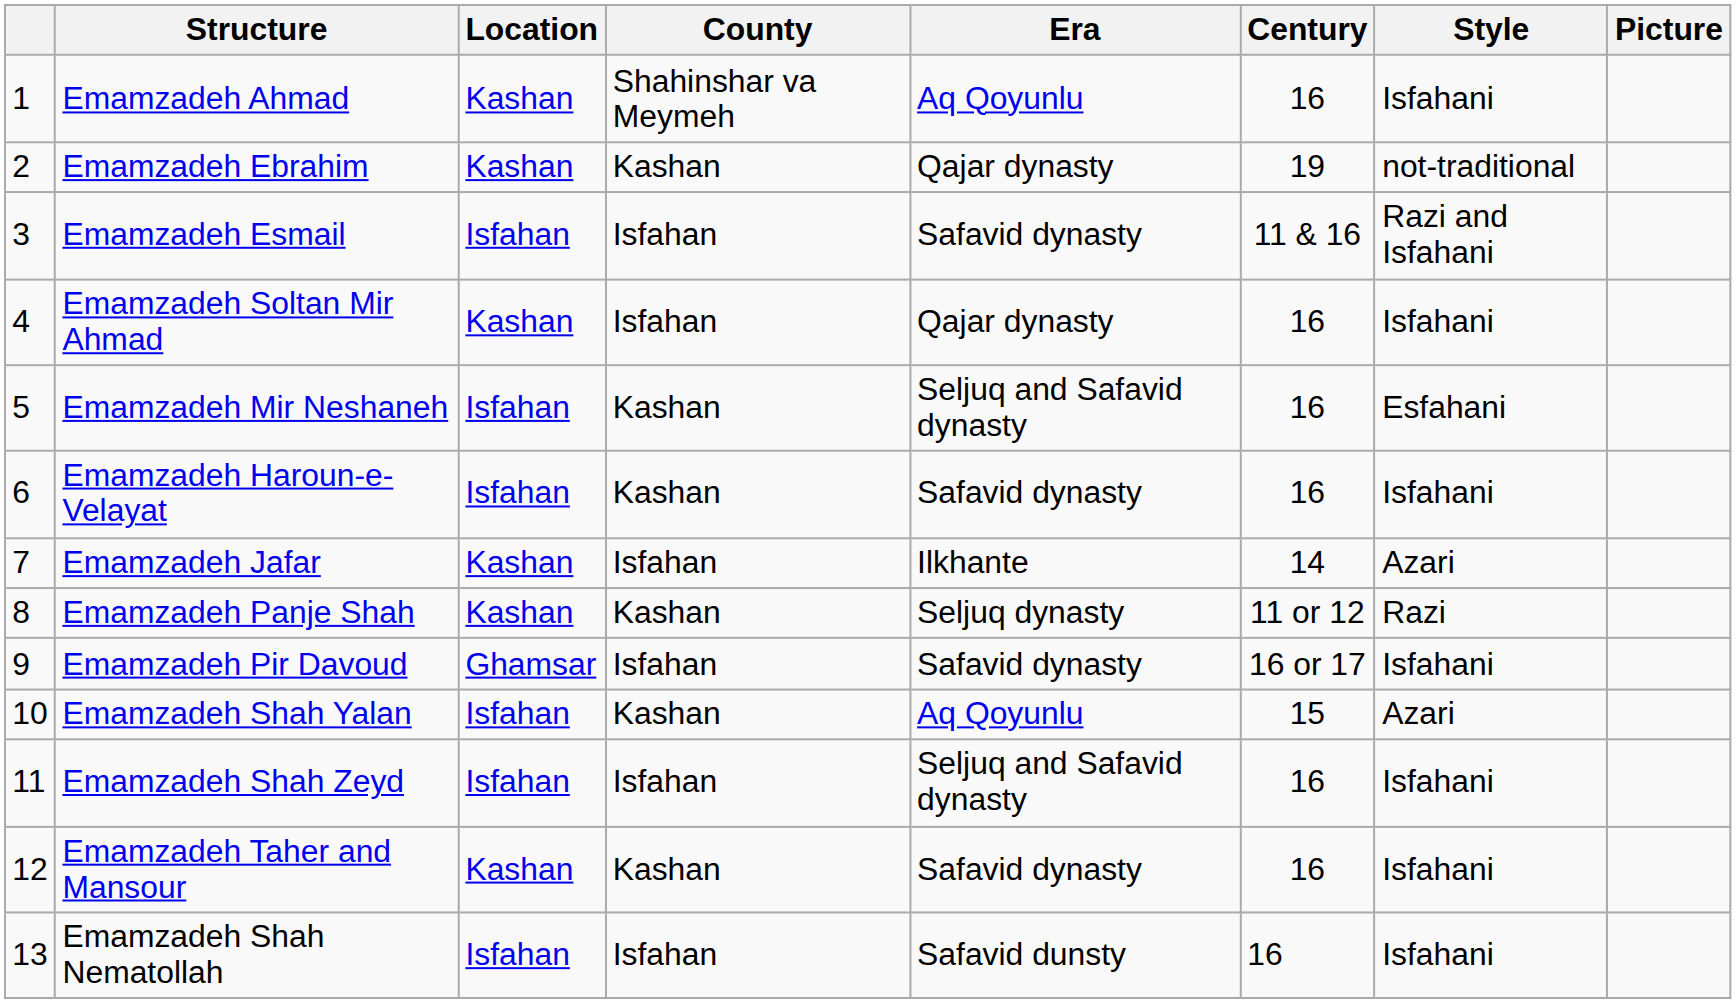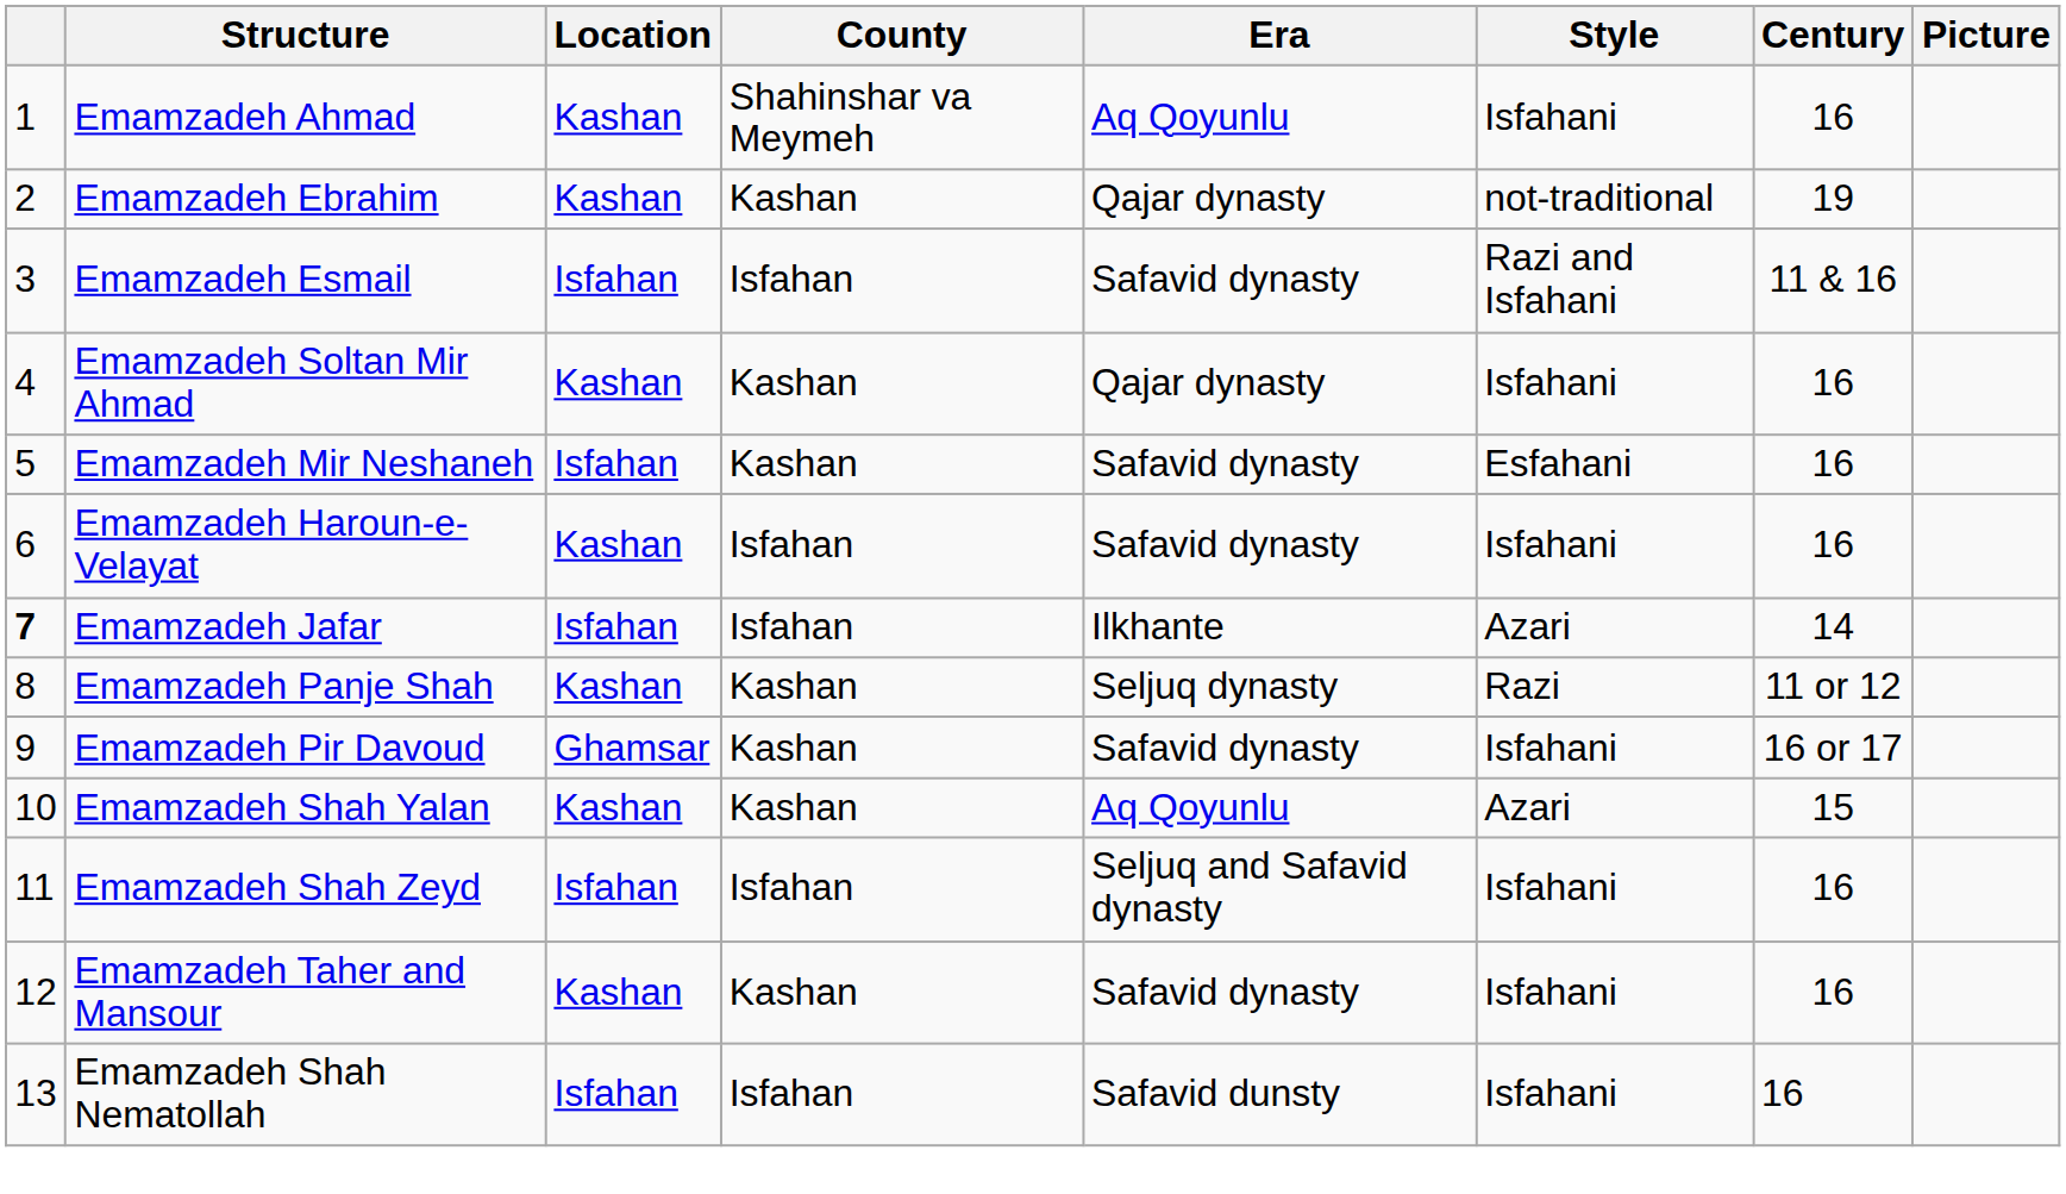 <table class="sortable wikitable">
 <tr>
 <th></th>
 <th>Structure</th>
 <th>Location</th>
 <th>County</th>
 <th>Era</th>
+<th>Style</th>
 <th>Century</th>
-<th>Style</th>
 <th>Picture</th>
 </tr>
 <tr>
 <td>1</td>
 <td><a href='#'>Emamzadeh Ahmad</a></td>
 <td><a href='#'>Kashan</a></td>
 <td>Shahinshar va Meymeh</td>
 <td><a href='#'>Aq Qoyunlu</a></td>
+<td>Isfahani</td>
 <td align="center">16</td>
-<td>Isfahani</td>
 <td></td>
 </tr>
 <tr>
 <td>2</td>
 <td><a href='#'>Emamzadeh Ebrahim</a></td>
 <td><a href='#'>Kashan</a></td>
 <td>Kashan</td>
 <td>Qajar dynasty</td>
+<td>not-traditional</td>
 <td align="center">19</td>
-<td>not-traditional</td>
 <td></td>
 </tr>
 <tr>
 <td>3</td>
 <td><a href='#'>Emamzadeh Esmail</a></td>
 <td><a href='#'>Isfahan</a></td>
 <td>Isfahan</td>
 <td>Safavid dynasty</td>
+<td>Razi and Isfahani</td>
 <td align="center">11 & 16</td>
-<td>Razi and Isfahani</td>
 <td></td>
 </tr>
 <tr>
 <td>4</td>
 <td><a href='#'>Emamzadeh Soltan Mir Ahmad</a></td>
 <td><a href='#'>Kashan</a></td>
-<td>Isfahan</td>
+<td>Kashan</td>
 <td>Qajar dynasty</td>
+<td>Isfahani</td>
 <td align="center">16</td>
-<td>Isfahani</td>
 <td></td>
 </tr>
 <tr>
 <td>5</td>
 <td><a href='#'>Emamzadeh Mir Neshaneh</a></td>
 <td><a href='#'>Isfahan</a></td>
 <td>Kashan</td>
-<td>Seljuq and Safavid dynasty</td>
+<td>Safavid dynasty</td>
+<td>Esfahani</td>
 <td align="center">16</td>
-<td>Esfahani</td>
 <td></td>
 </tr>
 <tr>
 <td>6</td>
 <td><a href='#'>Emamzadeh Haroun-e-Velayat</a></td>
-<td><a href='#'>Isfahan</a></td>
-<td>Kashan</td>
+<td><a href='#'>Kashan</a></td>
+<td>Isfahan</td>
 <td>Safavid dynasty</td>
+<td>Isfahani</td>
 <td align="center">16</td>
-<td>Isfahani</td>
 <td></td>
 </tr>
 <tr>
-<td>7</td>
+<td><strong>7</strong></td>
 <td><a href='#'>Emamzadeh Jafar</a></td>
-<td><a href='#'>Kashan</a></td>
+<td><a href='#'>Isfahan</a></td>
 <td>Isfahan</td>
 <td>Ilkhante</td>
+<td>Azari</td>
 <td align="center">14</td>
-<td>Azari</td>
 <td></td>
 </tr>
 <tr>
 <td>8</td>
 <td><a href='#'>Emamzadeh Panje Shah</a></td>
 <td><a href='#'>Kashan</a></td>
 <td>Kashan</td>
 <td>Seljuq dynasty</td>
+<td>Razi</td>
 <td align="center">11 or 12</td>
-<td>Razi</td>
 <td></td>
 </tr>
 <tr>
 <td>9</td>
 <td><a href='#'>Emamzadeh Pir Davoud</a></td>
 <td><a href='#'>Ghamsar</a></td>
-<td>Isfahan</td>
+<td>Kashan</td>
 <td>Safavid dynasty</td>
+<td>Isfahani</td>
 <td align="center">16 or 17</td>
-<td>Isfahani</td>
 <td></td>
 </tr>
 <tr>
 <td>10</td>
 <td><a href='#'>Emamzadeh Shah Yalan</a></td>
-<td><a href='#'>Isfahan</a></td>
+<td><a href='#'>Kashan</a></td>
 <td>Kashan</td>
 <td><a href='#'>Aq Qoyunlu</a></td>
+<td>Azari</td>
 <td align="center">15</td>
-<td>Azari</td>
 <td></td>
 </tr>
 <tr>
 <td>11</td>
 <td><a href='#'>Emamzadeh Shah Zeyd</a></td>
 <td><a href='#'>Isfahan</a></td>
 <td>Isfahan</td>
 <td>Seljuq and Safavid dynasty</td>
+<td>Isfahani</td>
 <td align="center">16</td>
-<td>Isfahani</td>
 <td></td>
 </tr>
 <tr>
 <td>12</td>
 <td><a href='#'>Emamzadeh Taher and Mansour</a></td>
 <td><a href='#'>Kashan</a></td>
 <td>Kashan</td>
 <td>Safavid dynasty</td>
+<td>Isfahani</td>
 <td align="center">16</td>
-<td>Isfahani</td>
 <td></td>
 </tr>
 <tr>
 <td>13</td>
 <td>Emamzadeh Shah Nematollah</td>
 <td><a href='#'>Isfahan</a></td>
 <td>Isfahan</td>
 <td>Safavid dunsty</td>
+<td>Isfahani</td>
 <td>16</td>
-<td>Isfahani</td>
 <td></td>
 </tr>
 </table>
